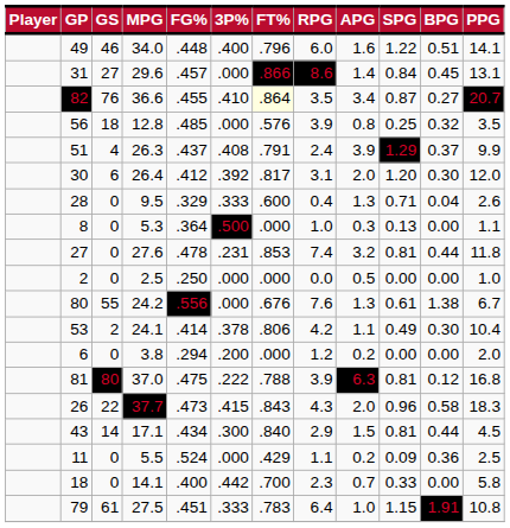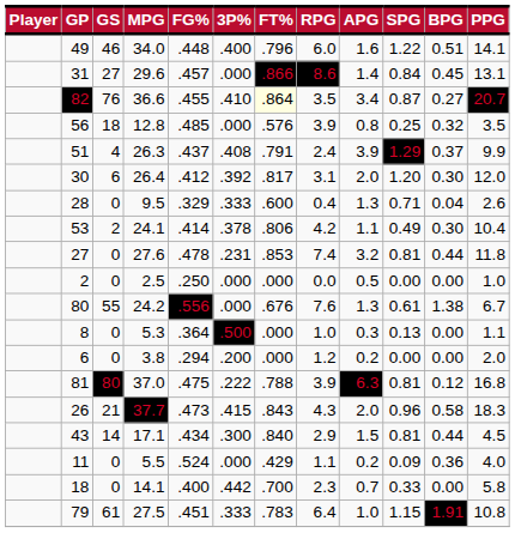 <table class="wikitable sortable" style="text-align:right;">
 <tr>
 <th style="background:#BA0C2F; color:#FFFFFF; border-top:#010101 3px solid; border-bottom:#010101 3px solid;">Player</th>
 <th style="background:#BA0C2F; color:#FFFFFF; border-top:#010101 3px solid; border-bottom:#010101 3px solid;">GP</th>
 <th style="background:#BA0C2F; color:#FFFFFF; border-top:#010101 3px solid; border-bottom:#010101 3px solid;">GS</th>
 <th style="background:#BA0C2F; color:#FFFFFF; border-top:#010101 3px solid; border-bottom:#010101 3px solid;">MPG</th>
 <th style="background:#BA0C2F; color:#FFFFFF; border-top:#010101 3px solid; border-bottom:#010101 3px solid;">FG%</th>
 <th style="background:#BA0C2F; color:#FFFFFF; border-top:#010101 3px solid; border-bottom:#010101 3px solid;">3P%</th>
 <th style="background:#BA0C2F; color:#FFFFFF; border-top:#010101 3px solid; border-bottom:#010101 3px solid;">FT%</th>
 <th style="background:#BA0C2F; color:#FFFFFF; border-top:#010101 3px solid; border-bottom:#010101 3px solid;">RPG</th>
 <th style="background:#BA0C2F; color:#FFFFFF; border-top:#010101 3px solid; border-bottom:#010101 3px solid;">APG</th>
 <th style="background:#BA0C2F; color:#FFFFFF; border-top:#010101 3px solid; border-bottom:#010101 3px solid;">SPG</th>
 <th style="background:#BA0C2F; color:#FFFFFF; border-top:#010101 3px solid; border-bottom:#010101 3px solid;">BPG</th>
 <th style="background:#BA0C2F; color:#FFFFFF; border-top:#010101 3px solid; border-bottom:#010101 3px solid;">PPG</th>
 </tr>
 <tr>
 <td></td>
 <td>49</td>
 <td>46</td>
 <td>34.0</td>
 <td>.448</td>
 <td>.400</td>
 <td>.796</td>
 <td>6.0</td>
 <td>1.6</td>
 <td>1.22</td>
 <td>0.51</td>
 <td>14.1</td>
 </tr>
 <tr>
 <td></td>
 <td>31</td>
 <td>27</td>
 <td>29.6</td>
 <td>.457</td>
 <td>.000</td>
 <td style="background:black;color:#d40026;">.866</td>
 <td style="background:black;color:#d40026;">8.6</td>
 <td>1.4</td>
 <td>0.84</td>
 <td>0.45</td>
 <td>13.1</td>
 </tr>
 <tr>
 <td></td>
 <td style="background:black;color:#d40026;">82</td>
 <td>76</td>
 <td>36.6</td>
 <td>.455</td>
 <td>.410</td>
 <td style="background: lightyellow;">.864</td>
 <td>3.5</td>
 <td>3.4</td>
 <td>0.87</td>
 <td>0.27</td>
 <td style="background:black;color:#d40026;">20.7</td>
 </tr>
 <tr>
 <td></td>
 <td>56</td>
 <td>18</td>
 <td>12.8</td>
 <td>.485</td>
 <td>.000</td>
 <td>.576</td>
 <td>3.9</td>
 <td>0.8</td>
 <td>0.25</td>
 <td>0.32</td>
 <td>3.5</td>
 </tr>
 <tr>
 <td></td>
 <td>51</td>
 <td>4</td>
 <td>26.3</td>
 <td>.437</td>
 <td>.408</td>
 <td>.791</td>
 <td>2.4</td>
 <td>3.9</td>
 <td style="background:black;color:#d40026;">1.29</td>
 <td>0.37</td>
 <td>9.9</td>
 </tr>
 <tr>
 <td></td>
 <td>30</td>
 <td>6</td>
 <td>26.4</td>
 <td>.412</td>
 <td>.392</td>
 <td>.817</td>
 <td>3.1</td>
 <td>2.0</td>
 <td>1.20</td>
 <td>0.30</td>
 <td>12.0</td>
 </tr>
 <tr>
 <td></td>
 <td>28</td>
 <td>0</td>
 <td>9.5</td>
 <td>.329</td>
 <td>.333</td>
 <td>.600</td>
 <td>0.4</td>
 <td>1.3</td>
 <td>0.71</td>
 <td>0.04</td>
 <td>2.6</td>
 </tr>
 <tr>
 <td></td>
-<td>8</td>
-<td>0</td>
-<td>5.3</td>
-<td>.364</td>
-<td style="background:black;color:#d40026;">.500</td>
-<td>.000</td>
-<td>1.0</td>
-<td>0.3</td>
-<td>0.13</td>
-<td>0.00</td>
+<td>53</td>
+<td>2</td>
+<td>24.1</td>
+<td>.414</td>
+<td>.378</td>
+<td>.806</td>
+<td>4.2</td>
 <td>1.1</td>
+<td>0.49</td>
+<td>0.30</td>
+<td>10.4</td>
 </tr>
 <tr>
 <td></td>
 <td>27</td>
 <td>0</td>
 <td>27.6</td>
 <td>.478</td>
 <td>.231</td>
 <td>.853</td>
 <td>7.4</td>
 <td>3.2</td>
 <td>0.81</td>
 <td>0.44</td>
 <td>11.8</td>
 </tr>
 <tr>
 <td></td>
 <td>2</td>
 <td>0</td>
 <td>2.5</td>
 <td>.250</td>
 <td>.000</td>
 <td>.000</td>
 <td>0.0</td>
 <td>0.5</td>
 <td>0.00</td>
 <td>0.00</td>
 <td>1.0</td>
 </tr>
 <tr>
 <td></td>
 <td>80</td>
 <td>55</td>
 <td>24.2</td>
 <td style="background:black;color:#d40026;">.556</td>
 <td>.000</td>
 <td>.676</td>
 <td>7.6</td>
 <td>1.3</td>
 <td>0.61</td>
 <td>1.38</td>
 <td>6.7</td>
 </tr>
 <tr>
 <td></td>
-<td>53</td>
-<td>2</td>
-<td>24.1</td>
-<td>.414</td>
-<td>.378</td>
-<td>.806</td>
-<td>4.2</td>
+<td>8</td>
+<td>0</td>
+<td>5.3</td>
+<td>.364</td>
+<td style="background:black;color:#d40026;">.500</td>
+<td>.000</td>
+<td>1.0</td>
+<td>0.3</td>
+<td>0.13</td>
+<td>0.00</td>
 <td>1.1</td>
-<td>0.49</td>
-<td>0.30</td>
-<td>10.4</td>
 </tr>
 <tr>
 <td></td>
 <td>6</td>
 <td>0</td>
 <td>3.8</td>
 <td>.294</td>
 <td>.200</td>
 <td>.000</td>
 <td>1.2</td>
 <td>0.2</td>
 <td>0.00</td>
 <td>0.00</td>
 <td>2.0</td>
 </tr>
 <tr>
 <td></td>
 <td>81</td>
 <td style="background:black;color:#d40026;">80</td>
 <td>37.0</td>
 <td>.475</td>
 <td>.222</td>
 <td>.788</td>
 <td>3.9</td>
 <td style="background:black;color:#d40026;">6.3</td>
 <td>0.81</td>
 <td>0.12</td>
 <td>16.8</td>
 </tr>
 <tr>
 <td></td>
 <td>26</td>
-<td>22</td>
+<td>21</td>
 <td style="background:black;color:#d40026;">37.7</td>
 <td>.473</td>
 <td>.415</td>
 <td>.843</td>
 <td>4.3</td>
 <td>2.0</td>
 <td>0.96</td>
 <td>0.58</td>
 <td>18.3</td>
 </tr>
 <tr>
 <td></td>
 <td>43</td>
 <td>14</td>
 <td>17.1</td>
 <td>.434</td>
 <td>.300</td>
 <td>.840</td>
 <td>2.9</td>
 <td>1.5</td>
 <td>0.81</td>
 <td>0.44</td>
 <td>4.5</td>
 </tr>
 <tr>
 <td></td>
 <td>11</td>
 <td>0</td>
 <td>5.5</td>
 <td>.524</td>
 <td>.000</td>
 <td>.429</td>
 <td>1.1</td>
 <td>0.2</td>
 <td>0.09</td>
 <td>0.36</td>
-<td>2.5</td>
+<td>4.0</td>
 </tr>
 <tr>
 <td></td>
 <td>18</td>
 <td>0</td>
 <td>14.1</td>
 <td>.400</td>
 <td>.442</td>
 <td>.700</td>
 <td>2.3</td>
 <td>0.7</td>
 <td>0.33</td>
 <td>0.00</td>
 <td>5.8</td>
 </tr>
 <tr>
 <td></td>
 <td>79</td>
 <td>61</td>
 <td>27.5</td>
 <td>.451</td>
 <td>.333</td>
 <td>.783</td>
 <td>6.4</td>
 <td>1.0</td>
 <td>1.15</td>
 <td style="background:black;color:#d40026;">1.91</td>
 <td>10.8</td>
 </tr>
 <tr>
 </tr>
 </table>
